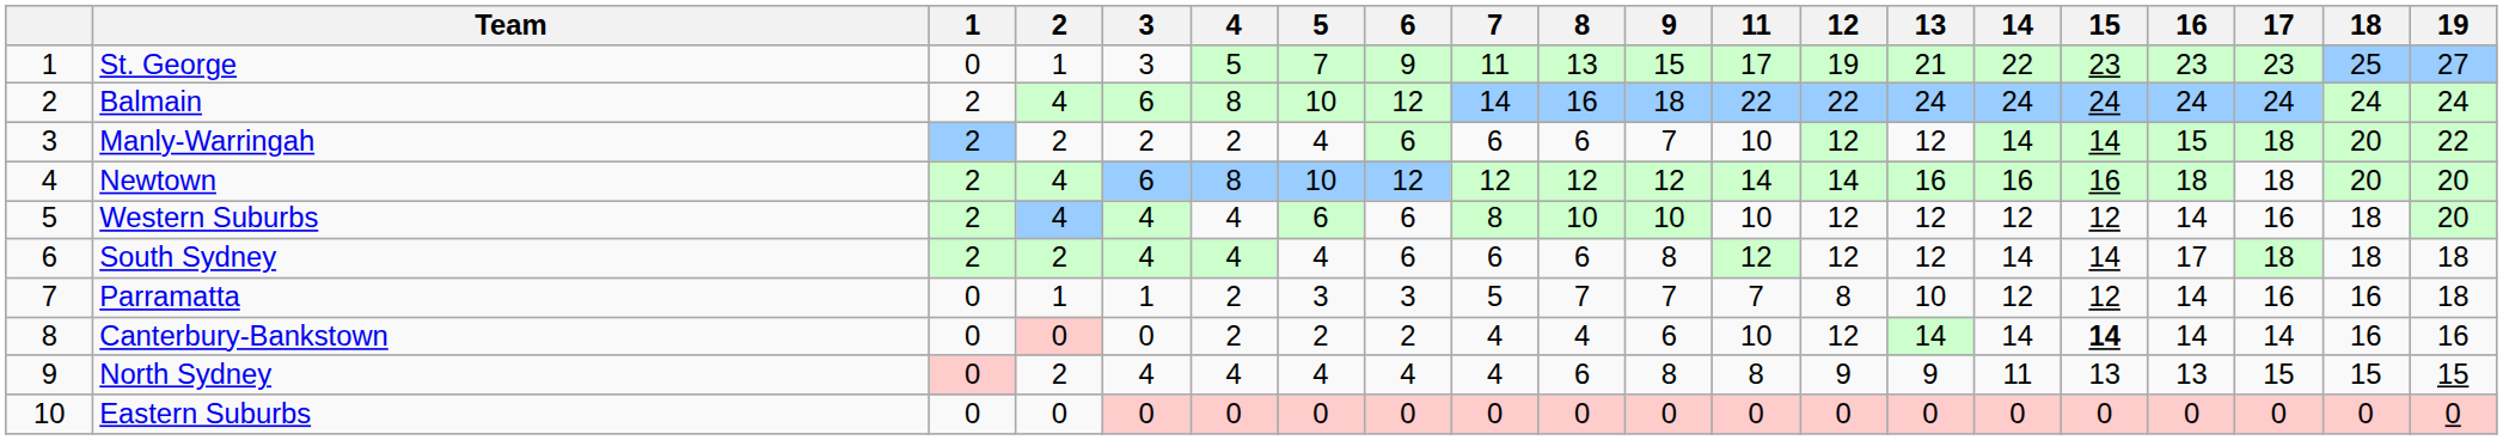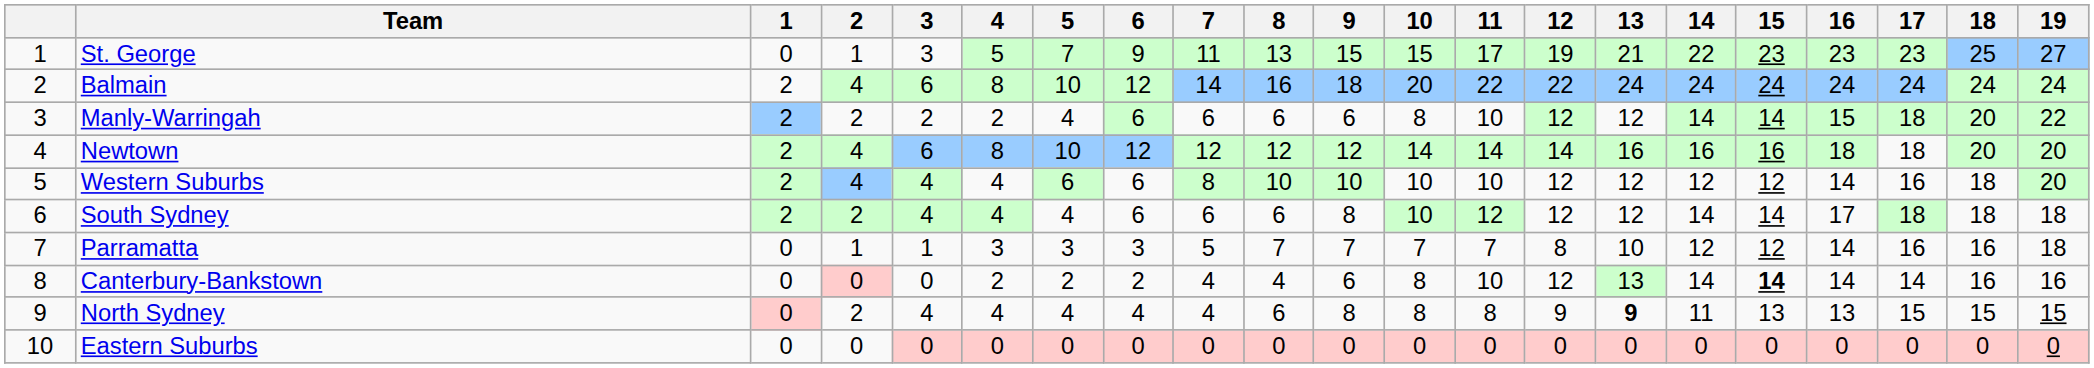 <table class="wikitable" style="text-align:center; line-height: 90%; font-size:90%;" width=100%>
 <tr>
 <th width=20 abbr="Position"></th>
 <th width=250>Team</th>
 <th width=20 abbr="Round 1">1</th>
 <th width=20 abbr="Round 2">2</th>
 <th width=20 abbr="Round 3">3</th>
 <th width=20 abbr="Round 4">4</th>
 <th width=20 abbr="Round 5">5</th>
 <th width=20 abbr="Round 6">6</th>
 <th width=20 abbr="Round 7">7</th>
 <th width=20 abbr="Round 8">8</th>
 <th width=20 abbr="Round 9">9</th>
+<th width=20 abbr="Round 10">10</th>
 <th width=20 abbr="Round 11">11</th>
 <th width=20 abbr="Round 12">12</th>
 <th width=20 abbr="Round 13">13</th>
 <th width=20 abbr="Round 14">14</th>
 <th width=20 abbr="Round 15">15</th>
 <th width=20 abbr="Round 16">16</th>
 <th width=20 abbr="Round 17">17</th>
 <th width=20 abbr="Round 18">18</th>
 <th width=20 abbr="Round 19">19</th>
 </tr>
 <tr>
 <td>1</td>
 <td style="text-align:left;"> <a href='#'>St. George</a></td>
 <td>0</td>
 <td>1</td>
 <td>3</td>
 <td style="background: #ccffcc;">5</td>
 <td style="background: #ccffcc;">7</td>
 <td style="background: #ccffcc;">9</td>
 <td style="background: #ccffcc;">11</td>
 <td style="background: #ccffcc;">13</td>
+<td style="background: #ccffcc;">15</td>
 <td style="background: #ccffcc;">15</td>
 <td style="background: #ccffcc;">17</td>
 <td style="background: #ccffcc;">19</td>
 <td style="background: #ccffcc;">21</td>
 <td style="background: #ccffcc;">22</td>
 <td style="background: #ccffcc;"><u>23</u></td>
 <td style="background: #ccffcc;">23</td>
 <td style="background: #ccffcc;">23</td>
 <td style="background: #99ccff;">25</td>
 <td style="background: #99ccff;">27</td>
 </tr>
 <tr>
 <td>2</td>
 <td style="text-align:left;"> <a href='#'>Balmain</a></td>
 <td>2</td>
 <td style="background: #ccffcc;">4</td>
 <td style="background: #ccffcc;">6</td>
 <td style="background: #ccffcc;">8</td>
 <td style="background: #ccffcc;">10</td>
 <td style="background: #ccffcc;">12</td>
 <td style="background: #99ccff;">14</td>
 <td style="background: #99ccff;">16</td>
 <td style="background: #99ccff;">18</td>
+<td style="background: #99ccff;">20</td>
 <td style="background: #99ccff;">22</td>
 <td style="background: #99ccff;">22</td>
 <td style="background: #99ccff;">24</td>
 <td style="background: #99ccff;">24</td>
 <td style="background: #99ccff;"><u>24</u></td>
 <td style="background: #99ccff;">24</td>
 <td style="background: #99ccff;">24</td>
 <td style="background: #ccffcc;">24</td>
 <td style="background: #ccffcc;">24</td>
 </tr>
 <tr>
 <td>3</td>
 <td style="text-align:left;"> <a href='#'>Manly-Warringah</a></td>
 <td style="background: #99ccff;">2</td>
 <td>2</td>
 <td>2</td>
 <td>2</td>
 <td>4</td>
 <td style="background: #ccffcc;">6</td>
 <td>6</td>
 <td>6</td>
-<td>7</td>
+<td>6</td>
+<td>8</td>
 <td>10</td>
 <td style="background: #ccffcc;">12</td>
 <td>12</td>
 <td style="background: #ccffcc;">14</td>
 <td style="background: #ccffcc;"><u>14</u></td>
 <td style="background: #ccffcc;">15</td>
 <td style="background: #ccffcc;">18</td>
 <td style="background: #ccffcc;">20</td>
 <td style="background: #ccffcc;">22</td>
 </tr>
 <tr>
 <td>4</td>
 <td style="text-align:left;"> <a href='#'>Newtown</a></td>
 <td style="background: #ccffcc;">2</td>
 <td style="background: #ccffcc;">4</td>
 <td style="background: #99ccff;">6</td>
 <td style="background: #99ccff;">8</td>
 <td style="background: #99ccff;">10</td>
 <td style="background: #99ccff;">12</td>
 <td style="background: #ccffcc;">12</td>
 <td style="background: #ccffcc;">12</td>
 <td style="background: #ccffcc;">12</td>
 <td style="background: #ccffcc;">14</td>
 <td style="background: #ccffcc;">14</td>
+<td style="background: #ccffcc;">14</td>
 <td style="background: #ccffcc;">16</td>
 <td style="background: #ccffcc;">16</td>
 <td style="background: #ccffcc;"><u>16</u></td>
 <td style="background: #ccffcc;">18</td>
 <td>18</td>
 <td style="background: #ccffcc;">20</td>
 <td style="background: #ccffcc;">20</td>
 </tr>
 <tr>
 <td>5</td>
 <td style="text-align:left;"> <a href='#'>Western Suburbs</a></td>
 <td style="background: #ccffcc;">2</td>
 <td style="background: #99ccff;">4</td>
 <td style="background: #ccffcc;">4</td>
 <td>4</td>
 <td style="background: #ccffcc;">6</td>
 <td>6</td>
 <td style="background: #ccffcc;">8</td>
 <td style="background: #ccffcc;">10</td>
 <td style="background: #ccffcc;">10</td>
+<td>10</td>
 <td>10</td>
 <td>12</td>
 <td>12</td>
 <td>12</td>
 <td><u>12</u></td>
 <td>14</td>
 <td>16</td>
 <td>18</td>
 <td style="background: #ccffcc;">20</td>
 </tr>
 <tr>
 <td>6</td>
 <td style="text-align:left;"> <a href='#'>South Sydney</a></td>
 <td style="background: #ccffcc;">2</td>
 <td style="background: #ccffcc;">2</td>
 <td style="background: #ccffcc;">4</td>
 <td style="background: #ccffcc;">4</td>
 <td>4</td>
 <td>6</td>
 <td>6</td>
 <td>6</td>
 <td>8</td>
+<td style="background: #ccffcc;">10</td>
 <td style="background: #ccffcc;">12</td>
 <td>12</td>
 <td>12</td>
 <td>14</td>
 <td><u>14</u></td>
 <td>17</td>
 <td style="background: #ccffcc;">18</td>
 <td>18</td>
 <td>18</td>
 </tr>
 <tr>
 <td>7</td>
 <td style="text-align:left;"> <a href='#'>Parramatta</a></td>
 <td>0</td>
 <td>1</td>
 <td>1</td>
-<td>2</td>
+<td>3</td>
 <td>3</td>
 <td>3</td>
 <td>5</td>
+<td>7</td>
 <td>7</td>
 <td>7</td>
 <td>7</td>
 <td>8</td>
 <td>10</td>
 <td>12</td>
 <td><u>12</u></td>
 <td>14</td>
 <td>16</td>
 <td>16</td>
 <td>18</td>
 </tr>
 <tr>
 <td>8</td>
 <td style="text-align:left;"> <a href='#'>Canterbury-Bankstown</a></td>
 <td>0</td>
 <td style="background: #ffcccc;">0</td>
 <td>0</td>
 <td>2</td>
 <td>2</td>
 <td>2</td>
 <td>4</td>
 <td>4</td>
 <td>6</td>
+<td>8</td>
 <td>10</td>
 <td>12</td>
-<td style="background: #ccffcc;">14</td>
+<td style="background: #ccffcc;">13</td>
 <td>14</td>
 <td><strong><u>14</u></strong></td>
 <td>14</td>
 <td>14</td>
 <td>16</td>
 <td>16</td>
 </tr>
 <tr>
 <td>9</td>
 <td style="text-align:left;"> <a href='#'>North Sydney</a></td>
 <td style="background: #ffcccc;">0</td>
 <td>2</td>
 <td>4</td>
 <td>4</td>
 <td>4</td>
 <td>4</td>
 <td>4</td>
 <td>6</td>
 <td>8</td>
 <td>8</td>
+<td>8</td>
 <td>9</td>
-<td>9</td>
+<td><strong>9</strong></td>
 <td>11</td>
 <td>13</td>
 <td>13</td>
 <td>15</td>
 <td>15</td>
 <td><u>15</u></td>
 </tr>
 <tr>
 <td>10</td>
 <td style="text-align:left;"> <a href='#'>Eastern Suburbs</a></td>
 <td>0</td>
 <td>0</td>
 <td style="background: #ffcccc;">0</td>
 <td style="background: #ffcccc;">0</td>
 <td style="background: #ffcccc;">0</td>
 <td style="background: #ffcccc;">0</td>
 <td style="background: #ffcccc;">0</td>
 <td style="background: #ffcccc;">0</td>
 <td style="background: #ffcccc;">0</td>
 <td style="background: #ffcccc;">0</td>
 <td style="background: #ffcccc;">0</td>
 <td style="background: #ffcccc;">0</td>
 <td style="background: #ffcccc;">0</td>
 <td style="background: #ffcccc;">0</td>
 <td style="background: #ffcccc;">0</td>
 <td style="background: #ffcccc;">0</td>
 <td style="background: #ffcccc;">0</td>
+<td style="background: #ffcccc;">0</td>
 <td style="background: #ffcccc;"><u>0</u></td>
 </tr>
 </table>
